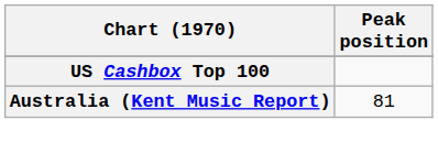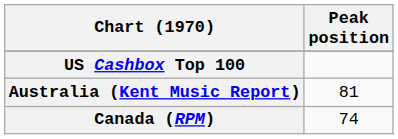 <table class="wikitable sortable plainrowheaders">
 <tr>
 <th>Chart (1970)</th>
 <th>Peak<br>position</th>
 </tr>
 <tr>
 </tr>
 <tr>
 </tr>
 <tr>
 <th scope="row">US <a href='#'><em>Cashbox</em></a> Top 100</th>
 <td></td>
 </tr>
 <tr>
 <th scope="row">Australia (<a href='#'>Kent Music Report</a>)</th>
 <td align="center">81</td>
 </tr>
+<tr>
+<th scope="row">Canada (<a href='#'><em>RPM</em></a>)</th>
+<td align="center">74</td>
+</tr>
 </table>
